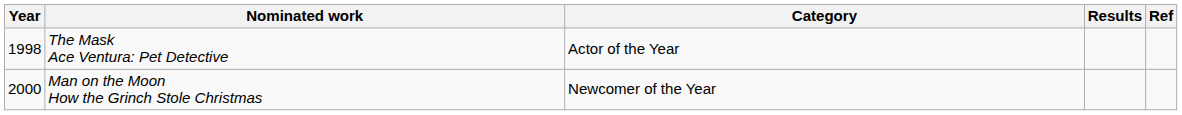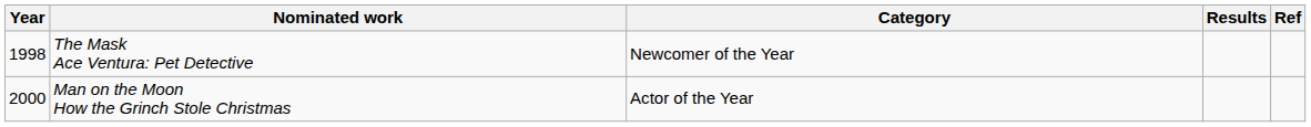 <table class="wikitable">
 <tr>
 <th scope="col" style="width:1em;">Year</th>
 <th scope="col" style="width:35em;">Nominated work</th>
 <th scope="col" style="width:35em;">Category</th>
 <th scope="col" style="width:1em;">Results</th>
 <th scope="col" style="width:1em;">Ref</th>
 </tr>
 <tr>
 <td>1998</td>
 <td><em>The Mask</em><br><em>Ace Ventura: Pet Detective</em></td>
-<td>Actor of the Year</td>
+<td>Newcomer of the Year</td>
 <td></td>
 <td></td>
 </tr>
 <tr>
 <td>2000</td>
 <td><em>Man on the Moon</em><br><em>How the Grinch Stole Christmas</em></td>
-<td>Newcomer of the Year</td>
+<td>Actor of the Year</td>
 <td></td>
 <td></td>
 </tr>
 </table>
